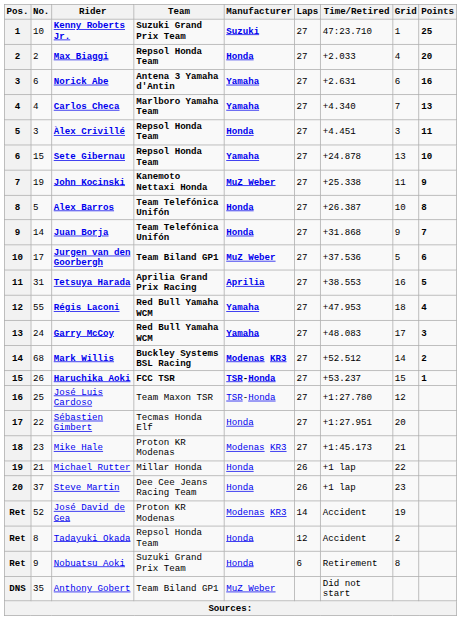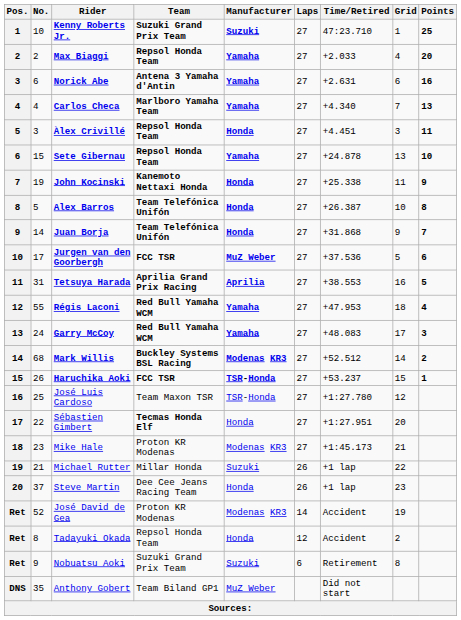 <table class="wikitable" style="font-size: 95%;">
 <tr>
 <th>Pos.</th>
 <th>No.</th>
 <th>Rider</th>
 <th>Team</th>
 <th>Manufacturer</th>
 <th>Laps</th>
 <th>Time/Retired</th>
 <th>Grid</th>
 <th>Points</th>
 </tr>
 <tr>
 <th>1</th>
 <td>10</td>
 <td> <strong><a href='#'>Kenny Roberts Jr.</a></strong></td>
 <td><strong>Suzuki Grand Prix Team</strong></td>
 <td><strong><a href='#'>Suzuki</a></strong></td>
 <td>27</td>
 <td>47:23.710</td>
 <td>1</td>
 <td><strong>25</strong></td>
 </tr>
 <tr>
 <th>2</th>
 <td>2</td>
 <td> <strong><a href='#'>Max Biaggi</a></strong></td>
 <td><strong>Repsol Honda Team</strong></td>
-<td><strong><a href='#'>Honda</a></strong></td>
+<td><strong><a href='#'>Yamaha</a></strong></td>
 <td>27</td>
 <td>+2.033</td>
 <td>4</td>
 <td><strong>20</strong></td>
 </tr>
 <tr>
 <th>3</th>
 <td>6</td>
 <td> <strong><a href='#'>Norick Abe</a></strong></td>
 <td><strong>Antena 3 Yamaha d'Antin</strong></td>
 <td><strong><a href='#'>Yamaha</a></strong></td>
 <td>27</td>
 <td>+2.631</td>
 <td>6</td>
 <td><strong>16</strong></td>
 </tr>
 <tr>
 <th>4</th>
 <td>4</td>
 <td> <strong><a href='#'>Carlos Checa</a></strong></td>
 <td><strong>Marlboro Yamaha Team</strong></td>
 <td><strong><a href='#'>Yamaha</a></strong></td>
 <td>27</td>
 <td>+4.340</td>
 <td>7</td>
 <td><strong>13</strong></td>
 </tr>
 <tr>
 <th>5</th>
 <td>3</td>
 <td> <strong><a href='#'>Àlex Crivillé</a></strong></td>
 <td><strong>Repsol Honda Team</strong></td>
 <td><strong><a href='#'>Honda</a></strong></td>
 <td>27</td>
 <td>+4.451</td>
 <td>3</td>
 <td><strong>11</strong></td>
 </tr>
 <tr>
 <th>6</th>
 <td>15</td>
 <td> <strong><a href='#'>Sete Gibernau</a></strong></td>
 <td><strong>Repsol Honda Team</strong></td>
 <td><strong><a href='#'>Yamaha</a></strong></td>
 <td>27</td>
 <td>+24.878</td>
 <td>13</td>
 <td><strong>10</strong></td>
 </tr>
 <tr>
 <th>7</th>
 <td>19</td>
 <td> <strong><a href='#'>John Kocinski</a></strong></td>
 <td><strong>Kanemoto Nettaxi Honda</strong></td>
-<td><strong><a href='#'>MuZ Weber</a></strong></td>
+<td><strong><a href='#'>Honda</a></strong></td>
 <td>27</td>
 <td>+25.338</td>
 <td>11</td>
 <td><strong>9</strong></td>
 </tr>
 <tr>
 <th>8</th>
 <td>5</td>
 <td> <strong><a href='#'>Alex Barros</a></strong></td>
 <td><strong>Team Telefónica Unifón</strong></td>
 <td><strong><a href='#'>Honda</a></strong></td>
 <td>27</td>
 <td>+26.387</td>
 <td>10</td>
 <td><strong>8</strong></td>
 </tr>
 <tr>
 <th>9</th>
 <td>14</td>
 <td> <strong><a href='#'>Juan Borja</a></strong></td>
 <td><strong>Team Telefónica Unifón</strong></td>
 <td><strong><a href='#'>Honda</a></strong></td>
 <td>27</td>
 <td>+31.868</td>
 <td>9</td>
 <td><strong>7</strong></td>
 </tr>
 <tr>
 <th>10</th>
 <td>17</td>
 <td> <strong><a href='#'>Jurgen van den Goorbergh</a></strong></td>
-<td><strong>Team Biland GP1</strong></td>
+<td><strong>FCC TSR</strong></td>
 <td><strong><a href='#'>MuZ Weber</a></strong></td>
 <td>27</td>
 <td>+37.536</td>
 <td>5</td>
 <td><strong>6</strong></td>
 </tr>
 <tr>
 <th>11</th>
 <td>31</td>
 <td> <strong><a href='#'>Tetsuya Harada</a></strong></td>
 <td><strong>Aprilia Grand Prix Racing</strong></td>
 <td><strong><a href='#'>Aprilia</a></strong></td>
 <td>27</td>
 <td>+38.553</td>
 <td>16</td>
 <td><strong>5</strong></td>
 </tr>
 <tr>
 <th>12</th>
 <td>55</td>
 <td> <strong><a href='#'>Régis Laconi</a></strong></td>
 <td><strong>Red Bull Yamaha WCM</strong></td>
 <td><strong><a href='#'>Yamaha</a></strong></td>
 <td>27</td>
 <td>+47.953</td>
 <td>18</td>
 <td><strong>4</strong></td>
 </tr>
 <tr>
 <th>13</th>
 <td>24</td>
 <td> <strong><a href='#'>Garry McCoy</a></strong></td>
 <td><strong>Red Bull Yamaha WCM</strong></td>
 <td><strong><a href='#'>Yamaha</a></strong></td>
 <td>27</td>
 <td>+48.083</td>
 <td>17</td>
 <td><strong>3</strong></td>
 </tr>
 <tr>
 <th>14</th>
 <td>68</td>
 <td> <strong><a href='#'>Mark Willis</a></strong></td>
 <td><strong>Buckley Systems BSL Racing</strong></td>
 <td><strong><a href='#'>Modenas</a> <a href='#'>KR3</a></strong></td>
 <td>27</td>
 <td>+52.512</td>
 <td>14</td>
 <td><strong>2</strong></td>
 </tr>
 <tr>
 <th>15</th>
 <td>26</td>
 <td> <strong><a href='#'>Haruchika Aoki</a></strong></td>
 <td><strong>FCC TSR</strong></td>
 <td><strong><a href='#'>TSR</a>-<a href='#'>Honda</a></strong></td>
 <td>27</td>
 <td>+53.237</td>
 <td>15</td>
 <td><strong>1</strong></td>
 </tr>
 <tr>
 <th>16</th>
 <td>25</td>
 <td> <a href='#'>José Luis Cardoso</a></td>
 <td>Team Maxon TSR</td>
 <td><a href='#'>TSR</a>-<a href='#'>Honda</a></td>
 <td>27</td>
 <td>+1:27.780</td>
 <td>12</td>
 <td></td>
 </tr>
 <tr>
 <th>17</th>
 <td>22</td>
 <td> <a href='#'>Sébastien Gimbert</a></td>
-<td>Tecmas Honda Elf</td>
+<td><strong>Tecmas Honda Elf</strong></td>
 <td><a href='#'>Honda</a></td>
 <td>27</td>
 <td>+1:27.951</td>
 <td>20</td>
 <td></td>
 </tr>
 <tr>
 <th>18</th>
 <td>23</td>
 <td> <a href='#'>Mike Hale</a></td>
 <td>Proton KR Modenas</td>
 <td><a href='#'>Modenas</a> <a href='#'>KR3</a></td>
 <td>27</td>
 <td>+1:45.173</td>
 <td>21</td>
 <td></td>
 </tr>
 <tr>
 <th>19</th>
 <td>21</td>
 <td> <a href='#'>Michael Rutter</a></td>
 <td>Millar Honda</td>
-<td><a href='#'>Honda</a></td>
+<td><a href='#'>Suzuki</a></td>
 <td>26</td>
 <td>+1 lap</td>
 <td>22</td>
 <td></td>
 </tr>
 <tr>
 <th>20</th>
 <td>37</td>
 <td> <a href='#'>Steve Martin</a></td>
 <td>Dee Cee Jeans Racing Team</td>
 <td><a href='#'>Honda</a></td>
 <td>26</td>
 <td>+1 lap</td>
 <td>23</td>
 <td></td>
 </tr>
 <tr>
 <th>Ret</th>
 <td>52</td>
 <td> <a href='#'>José David de Gea</a></td>
 <td>Proton KR Modenas</td>
 <td><a href='#'>Modenas</a> <a href='#'>KR3</a></td>
 <td>14</td>
 <td>Accident</td>
 <td>19</td>
 <td></td>
 </tr>
 <tr>
 <th>Ret</th>
 <td>8</td>
 <td> <a href='#'>Tadayuki Okada</a></td>
 <td>Repsol Honda Team</td>
 <td><a href='#'>Honda</a></td>
 <td>12</td>
 <td>Accident</td>
 <td>2</td>
 <td></td>
 </tr>
 <tr>
 <th>Ret</th>
 <td>9</td>
 <td> <a href='#'>Nobuatsu Aoki</a></td>
 <td>Suzuki Grand Prix Team</td>
-<td><a href='#'>Honda</a></td>
+<td><a href='#'>Suzuki</a></td>
 <td>6</td>
 <td>Retirement</td>
 <td>8</td>
 <td></td>
 </tr>
 <tr>
 <th>DNS</th>
 <td>35</td>
 <td> <a href='#'>Anthony Gobert</a></td>
 <td>Team Biland GP1</td>
 <td><a href='#'>MuZ Weber</a></td>
 <td></td>
 <td>Did not start</td>
 <td></td>
 <td></td>
 </tr>
 <tr>
 <th colspan=9>Sources: </th>
 </tr>
 </table>
